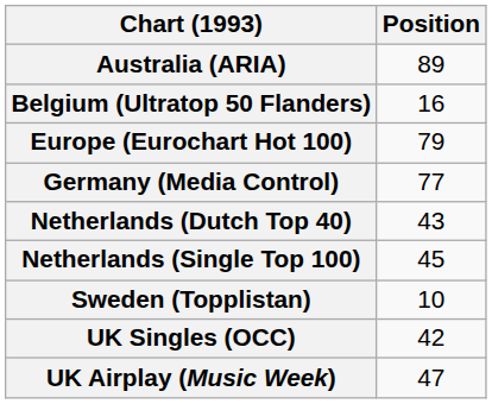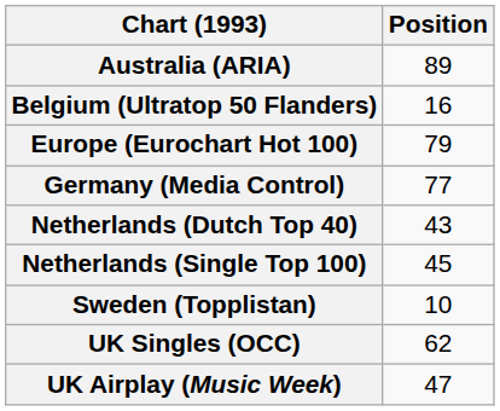 <table class="wikitable plainrowheaders sortable">
 <tr>
 <th>Chart (1993)</th>
 <th>Position</th>
 </tr>
 <tr>
 <th scope="row">Australia (ARIA)</th>
 <td align="center">89</td>
 </tr>
 <tr>
 <th scope="row">Belgium (Ultratop 50 Flanders)</th>
 <td align="center">16</td>
 </tr>
 <tr>
 <th scope="row">Europe (Eurochart Hot 100)</th>
 <td align="center">79</td>
 </tr>
 <tr>
 <th scope="row">Germany (Media Control)</th>
 <td align="center">77</td>
 </tr>
 <tr>
 <th scope="row">Netherlands (Dutch Top 40)</th>
 <td align="center">43</td>
 </tr>
 <tr>
 <th scope="row">Netherlands (Single Top 100)</th>
 <td align="center">45</td>
 </tr>
 <tr>
 <th scope="row">Sweden (Topplistan)</th>
 <td align="center">10</td>
 </tr>
 <tr>
 <th scope="row">UK Singles (OCC)</th>
-<td align="center">42</td>
+<td align="center">62</td>
 </tr>
 <tr>
 <th scope="row">UK Airplay (<em>Music Week</em>)</th>
 <td align="center">47</td>
 </tr>
 </table>
